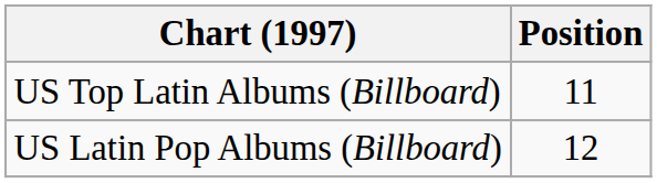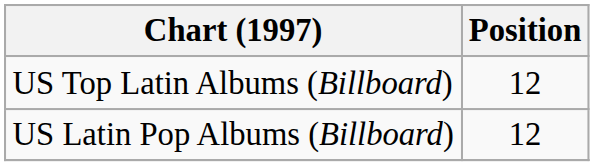 <table class="wikitable">
 <tr>
 <th align="left">Chart (1997)</th>
 <th align="left">Position</th>
 </tr>
 <tr>
 <td align="left">US Top Latin Albums (<em>Billboard</em>)</td>
-<td align="center">11</td>
+<td align="center">12</td>
 </tr>
 <tr>
 <td align="left">US Latin Pop Albums (<em>Billboard</em>)</td>
 <td align="center">12</td>
 </tr>
 <tr>
 </tr>
 </table>
